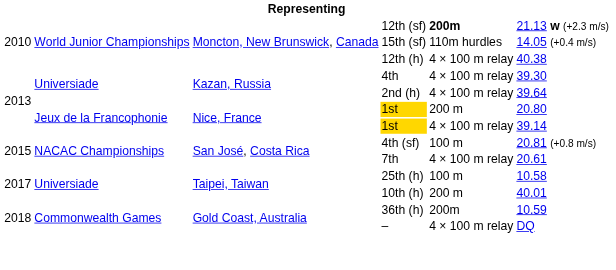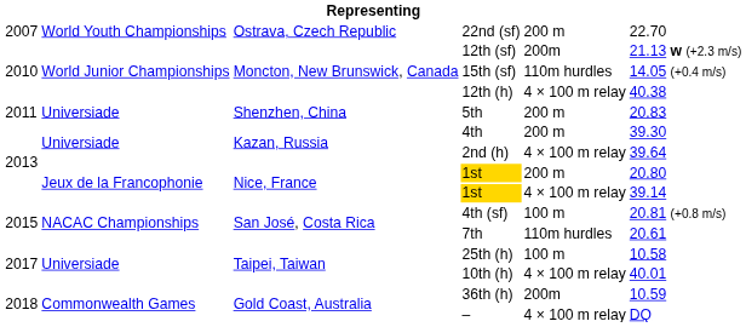 <table>
 <tr>
 <th colspan="6">Representing </th>
+</tr>
+<tr>
+<td>2007</td>
+<td><a href='#'>World Youth Championships</a></td>
+<td><a href='#'>Ostrava, Czech Republic</a></td>
+<td>22nd (sf)</td>
+<td>200 m</td>
+<td>22.70</td>
 </tr>
 <tr>
 <td rowspan=3>2010</td>
 <td rowspan=3><a href='#'>World Junior Championships</a></td>
 <td rowspan=3><a href='#'>Moncton, New Brunswick</a>, <a href='#'>Canada</a></td>
 <td>12th (sf)</td>
-<td><strong>200m</strong></td>
+<td>200m</td>
 <td><a href='#'>21.13</a> <strong>w</strong> <small>(+2.3 m/s)</small></td>
 </tr>
 <tr>
 <td>15th (sf)</td>
 <td>110m hurdles</td>
 <td><a href='#'>14.05</a> <small>(+0.4 m/s)</small></td>
 </tr>
 <tr>
 <td>12th (h)</td>
 <td>4 × 100 m relay</td>
 <td><a href='#'>40.38</a></td>
 </tr>
 <tr>
+<td>2011</td>
+<td><a href='#'>Universiade</a></td>
+<td><a href='#'>Shenzhen, China</a></td>
+<td>5th</td>
+<td>200 m</td>
+<td><a href='#'>20.83</a></td>
+</tr>
+<tr>
 <td rowspan=4>2013</td>
 <td rowspan=2><a href='#'>Universiade</a></td>
 <td rowspan=2><a href='#'>Kazan, Russia</a></td>
 <td>4th</td>
-<td>4 × 100 m relay</td>
+<td>200 m</td>
 <td><a href='#'>39.30</a></td>
 </tr>
 <tr>
 <td>2nd (h)</td>
 <td>4 × 100 m relay</td>
 <td><a href='#'>39.64</a></td>
 </tr>
 <tr>
 <td rowspan=2><a href='#'>Jeux de la Francophonie</a></td>
 <td rowspan=2><a href='#'>Nice, France</a></td>
 <td bgcolor=gold>1st</td>
 <td>200 m</td>
 <td><a href='#'>20.80</a></td>
 </tr>
 <tr>
 <td bgcolor=gold>1st</td>
 <td>4 × 100 m relay</td>
 <td><a href='#'>39.14</a></td>
 </tr>
 <tr>
 <td rowspan=2>2015</td>
 <td rowspan=2><a href='#'>NACAC Championships</a></td>
 <td rowspan=2><a href='#'>San José</a>, <a href='#'>Costa Rica</a></td>
 <td>4th (sf)</td>
 <td>100 m</td>
 <td><a href='#'>20.81</a> <small>(+0.8 m/s)</small></td>
 </tr>
 <tr>
 <td>7th</td>
-<td>4 × 100 m relay</td>
+<td>110m hurdles</td>
 <td><a href='#'>20.61</a></td>
 </tr>
 <tr>
 <td rowspan=2>2017</td>
 <td rowspan=2><a href='#'>Universiade</a></td>
 <td rowspan=2><a href='#'>Taipei, Taiwan</a></td>
 <td>25th (h)</td>
 <td>100 m</td>
 <td><a href='#'>10.58</a></td>
 </tr>
 <tr>
 <td>10th (h)</td>
-<td>200 m</td>
+<td>4 × 100 m relay</td>
 <td><a href='#'>40.01</a></td>
 </tr>
 <tr>
 <td rowspan=2>2018</td>
 <td rowspan=2><a href='#'>Commonwealth Games</a></td>
 <td rowspan=2><a href='#'>Gold Coast, Australia</a></td>
 <td>36th (h)</td>
 <td>200m</td>
 <td><a href='#'>10.59</a></td>
 </tr>
 <tr>
 <td>–</td>
 <td>4 × 100 m relay</td>
 <td><a href='#'>DQ</a></td>
 </tr>
 </table>
